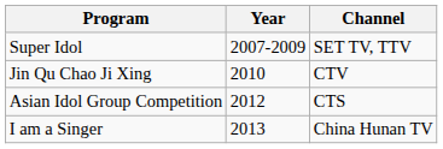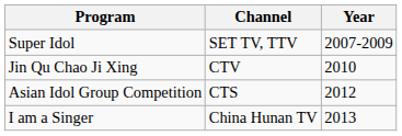 <table class="wikitable">
 <tr>
 <th>Program</th>
+<th>Channel</th>
 <th>Year</th>
-<th>Channel</th>
 </tr>
 <tr>
 <td>Super Idol</td>
+<td>SET TV, TTV</td>
 <td>2007-2009</td>
-<td>SET TV, TTV</td>
 </tr>
 <tr>
 <td>Jin Qu Chao Ji Xing</td>
+<td>CTV</td>
 <td>2010</td>
-<td>CTV</td>
 </tr>
 <tr>
 <td>Asian Idol Group Competition</td>
+<td>CTS</td>
 <td>2012</td>
-<td>CTS</td>
 </tr>
 <tr>
 <td>I am a Singer</td>
+<td>China Hunan TV</td>
 <td>2013</td>
-<td>China Hunan TV</td>
 </tr>
 </table>
